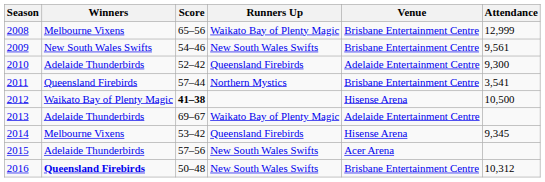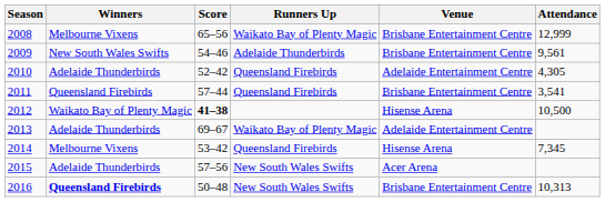 <table class="wikitable sortable">
 <tr>
 <th>Season</th>
 <th>Winners</th>
 <th>Score</th>
 <th>Runners Up</th>
 <th>Venue</th>
 <th>Attendance</th>
 </tr>
 <tr>
 <td><a href='#'>2008</a></td>
 <td><a href='#'>Melbourne Vixens</a></td>
 <td>65–56</td>
 <td><a href='#'>Waikato Bay of Plenty Magic</a></td>
 <td><a href='#'>Brisbane Entertainment Centre</a></td>
 <td>12,999</td>
 </tr>
 <tr>
 <td><a href='#'>2009</a></td>
 <td><a href='#'>New South Wales Swifts</a></td>
 <td>54–46</td>
-<td><a href='#'>New South Wales Swifts</a></td>
+<td><a href='#'>Adelaide Thunderbirds</a></td>
 <td><a href='#'>Brisbane Entertainment Centre</a></td>
 <td>9,561</td>
 </tr>
 <tr>
 <td><a href='#'>2010</a></td>
 <td><a href='#'>Adelaide Thunderbirds</a></td>
 <td>52–42</td>
 <td><a href='#'>Queensland Firebirds</a></td>
 <td><a href='#'>Adelaide Entertainment Centre</a></td>
-<td>9,300</td>
+<td>4,305</td>
 </tr>
 <tr>
 <td><a href='#'>2011</a></td>
 <td><a href='#'>Queensland Firebirds</a></td>
 <td>57–44</td>
-<td><a href='#'>Northern Mystics</a></td>
+<td><a href='#'>Queensland Firebirds</a></td>
 <td><a href='#'>Brisbane Entertainment Centre</a></td>
 <td>3,541</td>
 </tr>
 <tr>
 <td><a href='#'>2012</a></td>
 <td><a href='#'>Waikato Bay of Plenty Magic</a></td>
 <td><strong>41–38</strong></td>
 <td></td>
 <td><a href='#'>Hisense Arena</a></td>
 <td>10,500</td>
 </tr>
 <tr>
 <td><a href='#'>2013</a></td>
 <td><a href='#'>Adelaide Thunderbirds</a></td>
 <td>69–67</td>
 <td><a href='#'>Waikato Bay of Plenty Magic</a></td>
 <td><a href='#'>Adelaide Entertainment Centre</a></td>
 <td></td>
 </tr>
 <tr>
 <td><a href='#'>2014</a></td>
 <td><a href='#'>Melbourne Vixens</a></td>
 <td>53–42</td>
 <td><a href='#'>Queensland Firebirds</a></td>
 <td><a href='#'>Hisense Arena</a></td>
-<td>9,345</td>
+<td>7,345</td>
 </tr>
 <tr>
 <td><a href='#'>2015</a></td>
 <td><a href='#'>Adelaide Thunderbirds</a></td>
 <td>57–56</td>
 <td><a href='#'>New South Wales Swifts</a></td>
 <td><a href='#'>Acer Arena</a></td>
 <td></td>
 </tr>
 <tr>
 <td><a href='#'>2016</a></td>
 <td><strong><a href='#'>Queensland Firebirds</a></strong></td>
 <td>50–48</td>
 <td><a href='#'>New South Wales Swifts</a></td>
 <td><a href='#'>Brisbane Entertainment Centre</a></td>
-<td>10,312</td>
+<td>10,313</td>
 </tr>
 </table>
